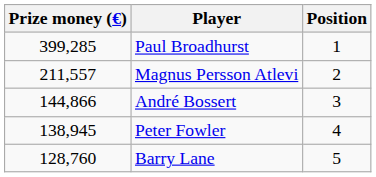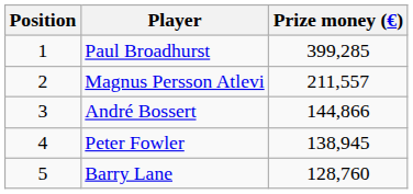 <table class=wikitable>
 <tr>
+<th>Position</th>
+<th>Player</th>
 <th>Prize money (<a href='#'>€</a>)</th>
-<th>Player</th>
-<th>Position</th>
 </tr>
 <tr>
+<td align=center>1</td>
+<td> <a href='#'>Paul Broadhurst</a></td>
 <td align=center>399,285</td>
-<td> <a href='#'>Paul Broadhurst</a></td>
-<td align=center>1</td>
 </tr>
 <tr>
+<td align=center>2</td>
+<td> <a href='#'>Magnus Persson Atlevi</a></td>
 <td align=center>211,557</td>
-<td> <a href='#'>Magnus Persson Atlevi</a></td>
-<td align=center>2</td>
 </tr>
 <tr>
+<td align=center>3</td>
+<td> <a href='#'>André Bossert</a></td>
 <td align=center>144,866</td>
-<td> <a href='#'>André Bossert</a></td>
-<td align=center>3</td>
 </tr>
 <tr>
+<td align=center>4</td>
+<td> <a href='#'>Peter Fowler</a></td>
 <td align=center>138,945</td>
-<td> <a href='#'>Peter Fowler</a></td>
-<td align=center>4</td>
 </tr>
 <tr>
+<td align=center>5</td>
+<td> <a href='#'>Barry Lane</a></td>
 <td align=center>128,760</td>
-<td> <a href='#'>Barry Lane</a></td>
-<td align=center>5</td>
 </tr>
 </table>
